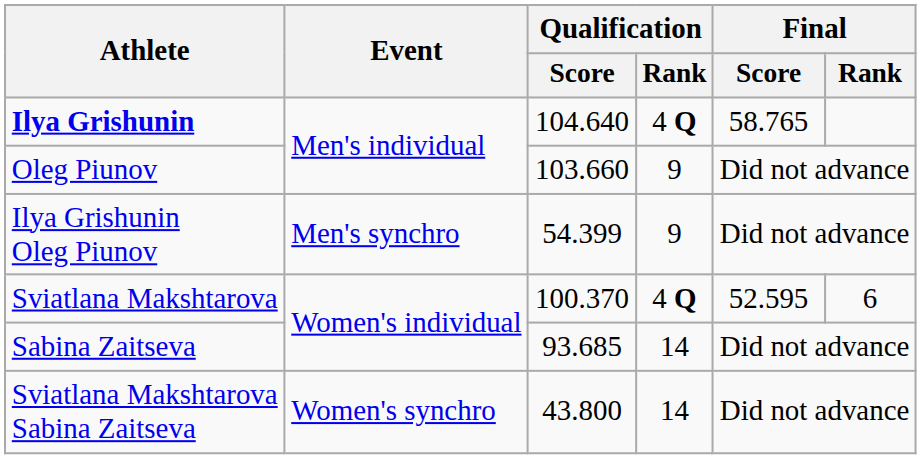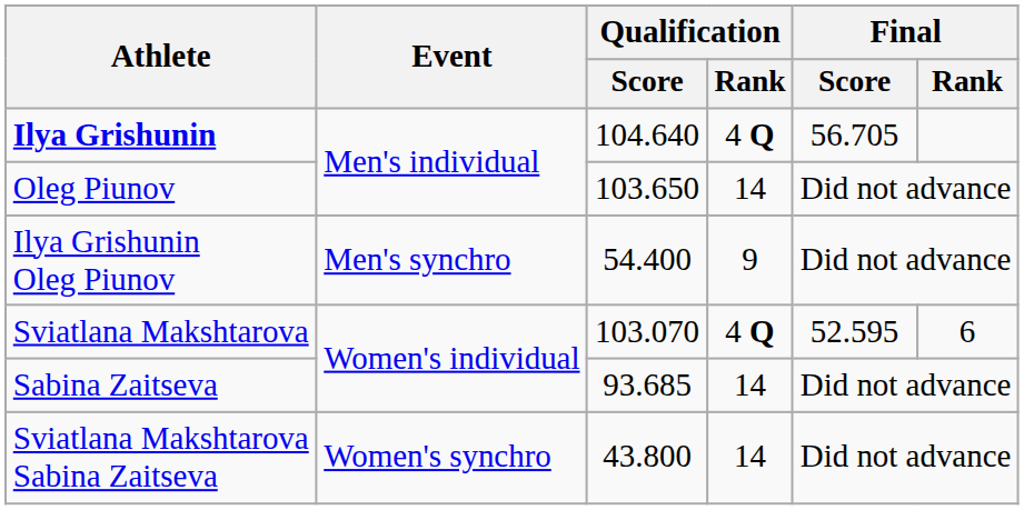 <table class="wikitable" style="font-size:90%">
 <tr>
 <th rowspan="2">Athlete</th>
 <th rowspan="2">Event</th>
 <th colspan="2">Qualification</th>
 <th colspan="2">Final</th>
 </tr>
 <tr style="font-size:95%">
 <th>Score</th>
 <th>Rank</th>
 <th>Score</th>
 <th>Rank</th>
 </tr>
 <tr align=center>
 <td align=left><strong><a href='#'>Ilya Grishunin</a></strong></td>
 <td align=left rowspan=2><a href='#'>Men's individual</a></td>
 <td>104.640</td>
 <td>4 <strong>Q</strong></td>
-<td>58.765</td>
+<td>56.705</td>
 <td></td>
 </tr>
 <tr align=center>
 <td align=left><a href='#'>Oleg Piunov</a></td>
-<td>103.660</td>
-<td>9</td>
+<td>103.650</td>
+<td>14</td>
 <td colspan=2>Did not advance</td>
 </tr>
 <tr align=center>
 <td align=left><a href='#'>Ilya Grishunin</a><br><a href='#'>Oleg Piunov</a></td>
 <td align=left><a href='#'>Men's synchro</a></td>
-<td>54.399</td>
+<td>54.400</td>
 <td>9</td>
 <td colspan=2>Did not advance</td>
 </tr>
 <tr align=center>
 <td align=left><a href='#'>Sviatlana Makshtarova</a></td>
 <td align=left rowspan=2><a href='#'>Women's individual</a></td>
-<td>100.370</td>
+<td>103.070</td>
 <td>4 <strong>Q</strong></td>
 <td>52.595</td>
 <td>6</td>
 </tr>
 <tr align=center>
 <td align=left><a href='#'>Sabina Zaitseva</a></td>
 <td>93.685</td>
 <td>14</td>
 <td colspan=2>Did not advance</td>
 </tr>
 <tr align=center>
 <td align=left><a href='#'>Sviatlana Makshtarova</a><br><a href='#'>Sabina Zaitseva</a></td>
 <td align=left><a href='#'>Women's synchro</a></td>
 <td>43.800</td>
 <td>14</td>
 <td colspan=2>Did not advance</td>
 </tr>
 </table>
